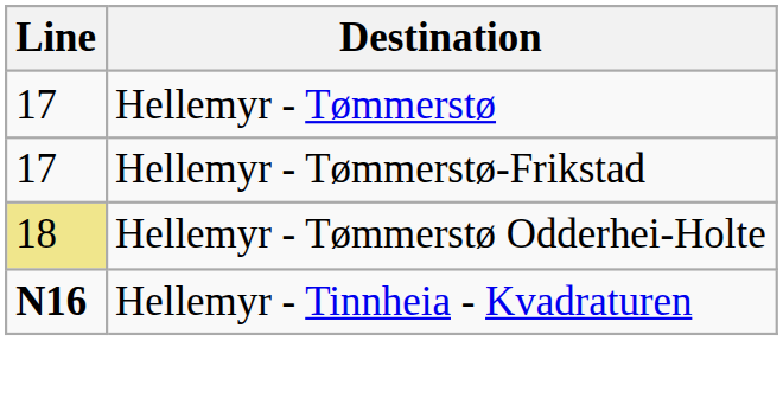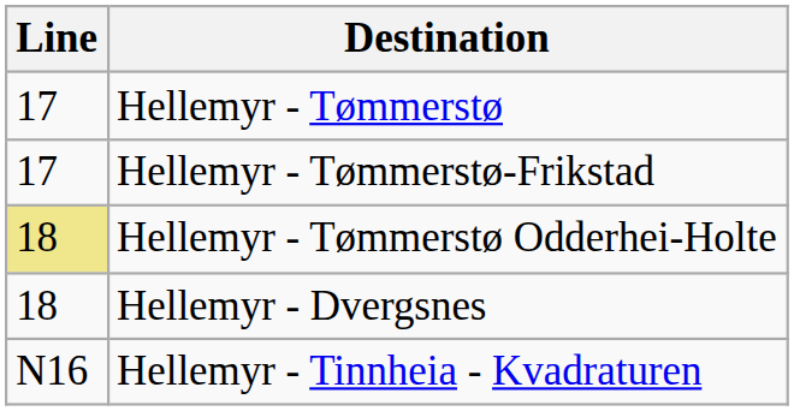 <table class="wikitable sortable">
 <tr>
 <th>Line</th>
 <th>Destination </th>
 </tr>
 <tr>
 <td>17</td>
 <td>Hellemyr - <a href='#'>Tømmerstø</a></td>
 </tr>
 <tr>
 <td>17</td>
 <td>Hellemyr - Tømmerstø-Frikstad</td>
 </tr>
 <tr>
 <td style="background: khaki;">18</td>
 <td>Hellemyr - Tømmerstø Odderhei-Holte</td>
 </tr>
 <tr>
-<td><strong>N16</strong></td>
+<td>18</td>
+<td>Hellemyr - Dvergsnes</td>
+</tr>
+<tr>
+<td>N16</td>
 <td>Hellemyr - <a href='#'>Tinnheia</a> - <a href='#'>Kvadraturen</a></td>
 </tr>
 </table>
